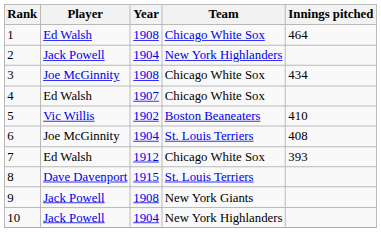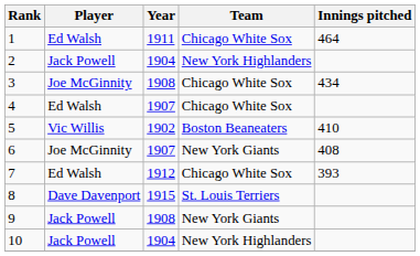 <table class="wikitable">
 <tr>
 <th>Rank</th>
 <th>Player</th>
 <th>Year</th>
 <th>Team</th>
 <th>Innings pitched</th>
 </tr>
 <tr>
 <td>1</td>
 <td><a href='#'>Ed Walsh</a></td>
-<td><a href='#'>1908</a></td>
+<td><a href='#'>1911</a></td>
 <td><a href='#'>Chicago White Sox</a></td>
 <td>464</td>
 </tr>
 <tr>
 <td>2</td>
 <td><a href='#'>Jack Powell</a></td>
 <td><a href='#'>1904</a></td>
 <td><a href='#'>New York Highlanders</a></td>
 <td></td>
 </tr>
 <tr>
 <td>3</td>
 <td><a href='#'>Joe McGinnity</a></td>
 <td><a href='#'>1908</a></td>
 <td>Chicago White Sox</td>
 <td>434</td>
 </tr>
 <tr>
 <td>4</td>
 <td>Ed Walsh</td>
 <td><a href='#'>1907</a></td>
 <td>Chicago White Sox</td>
 <td></td>
 </tr>
 <tr>
 <td>5</td>
 <td><a href='#'>Vic Willis</a></td>
 <td><a href='#'>1902</a></td>
 <td><a href='#'>Boston Beaneaters</a></td>
 <td>410</td>
 </tr>
 <tr>
 <td>6</td>
 <td>Joe McGinnity</td>
-<td><a href='#'>1904</a></td>
-<td><a href='#'>St. Louis Terriers</a></td>
+<td><a href='#'>1907</a></td>
+<td>New York Giants</td>
 <td>408</td>
 </tr>
 <tr>
 <td>7</td>
 <td>Ed Walsh</td>
 <td><a href='#'>1912</a></td>
 <td>Chicago White Sox</td>
 <td>393</td>
 </tr>
 <tr>
 <td>8</td>
 <td><a href='#'>Dave Davenport</a></td>
 <td><a href='#'>1915</a></td>
 <td><a href='#'>St. Louis Terriers</a></td>
 <td></td>
 </tr>
 <tr>
 <td>9</td>
 <td><a href='#'>Jack Powell</a></td>
 <td><a href='#'>1908</a></td>
 <td>New York Giants</td>
 <td></td>
 </tr>
 <tr>
 <td>10</td>
 <td><a href='#'>Jack Powell</a></td>
 <td><a href='#'>1904</a></td>
 <td>New York Highlanders</td>
 <td></td>
 </tr>
 <tr>
 </tr>
 </table>
